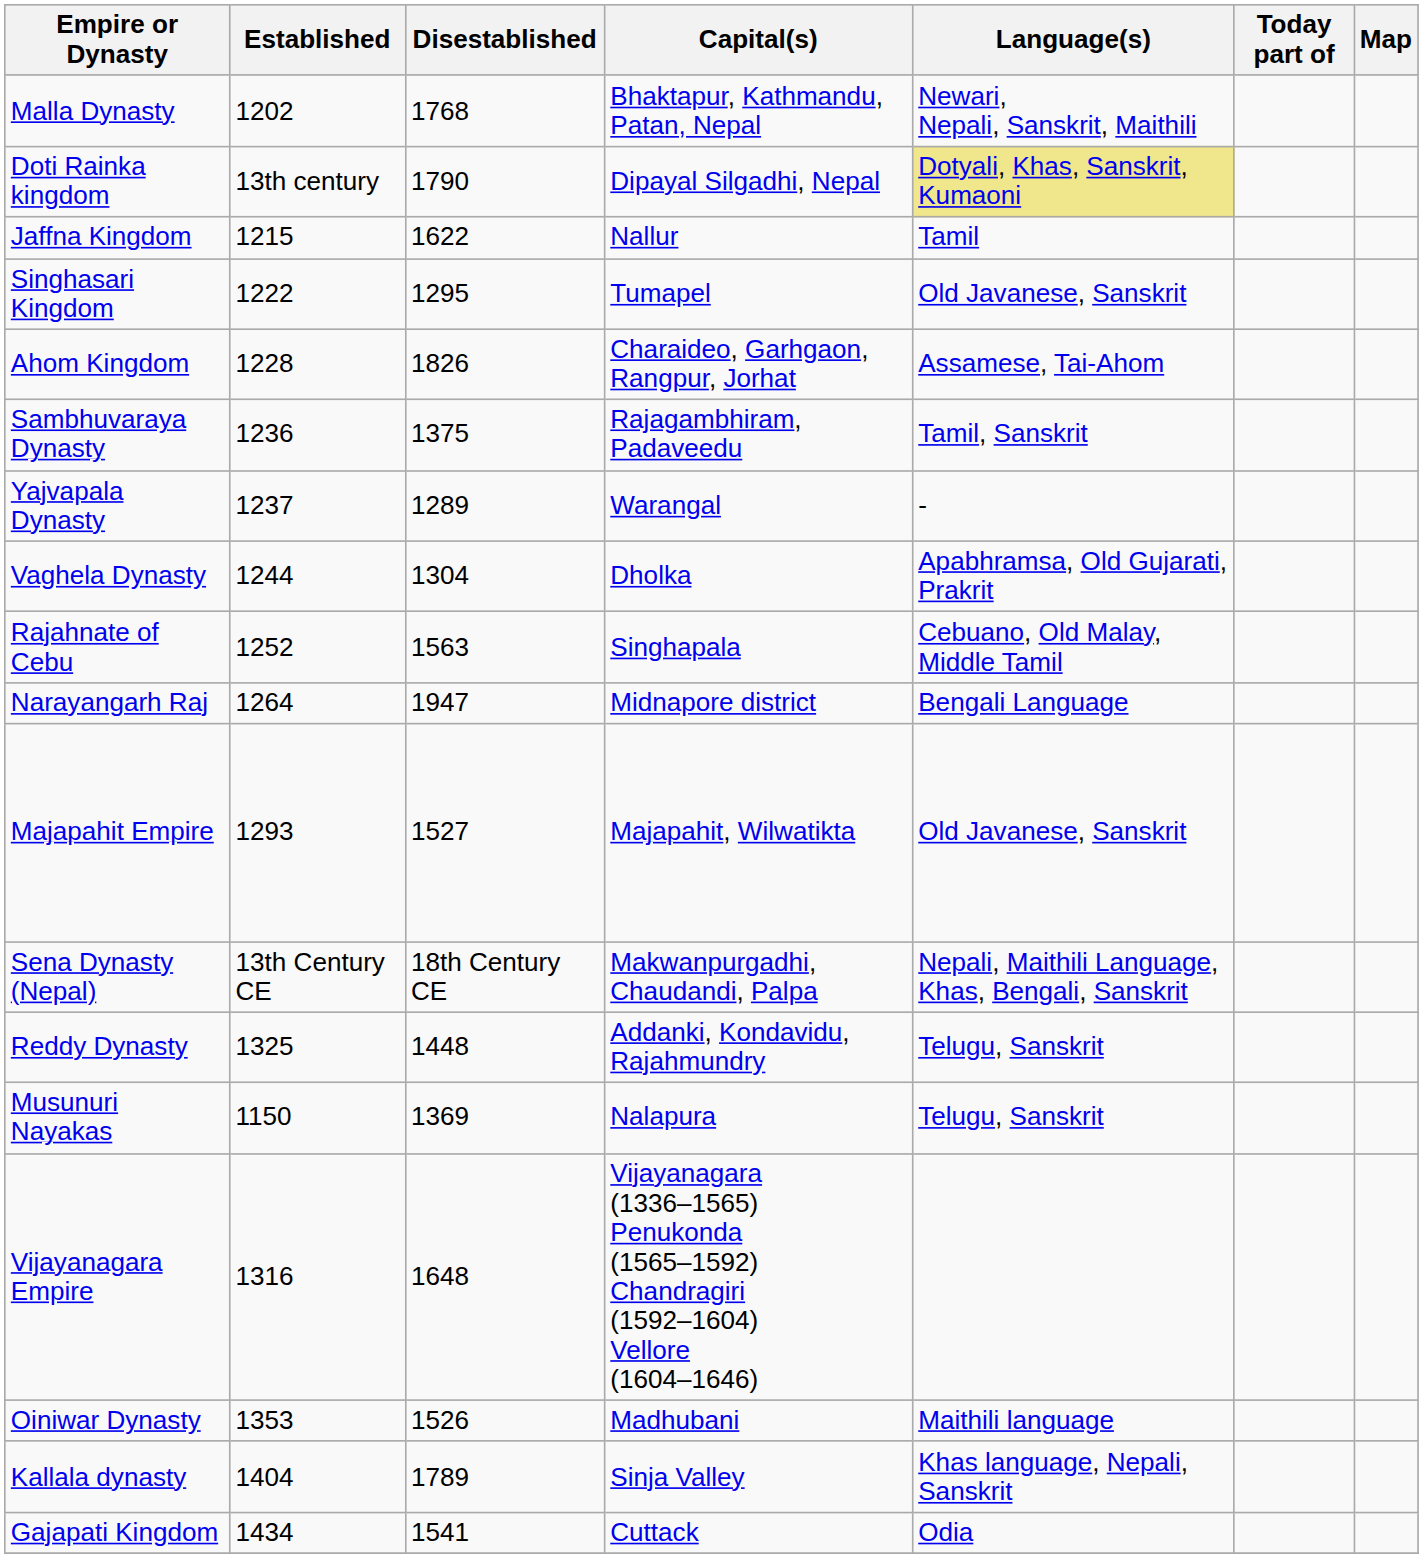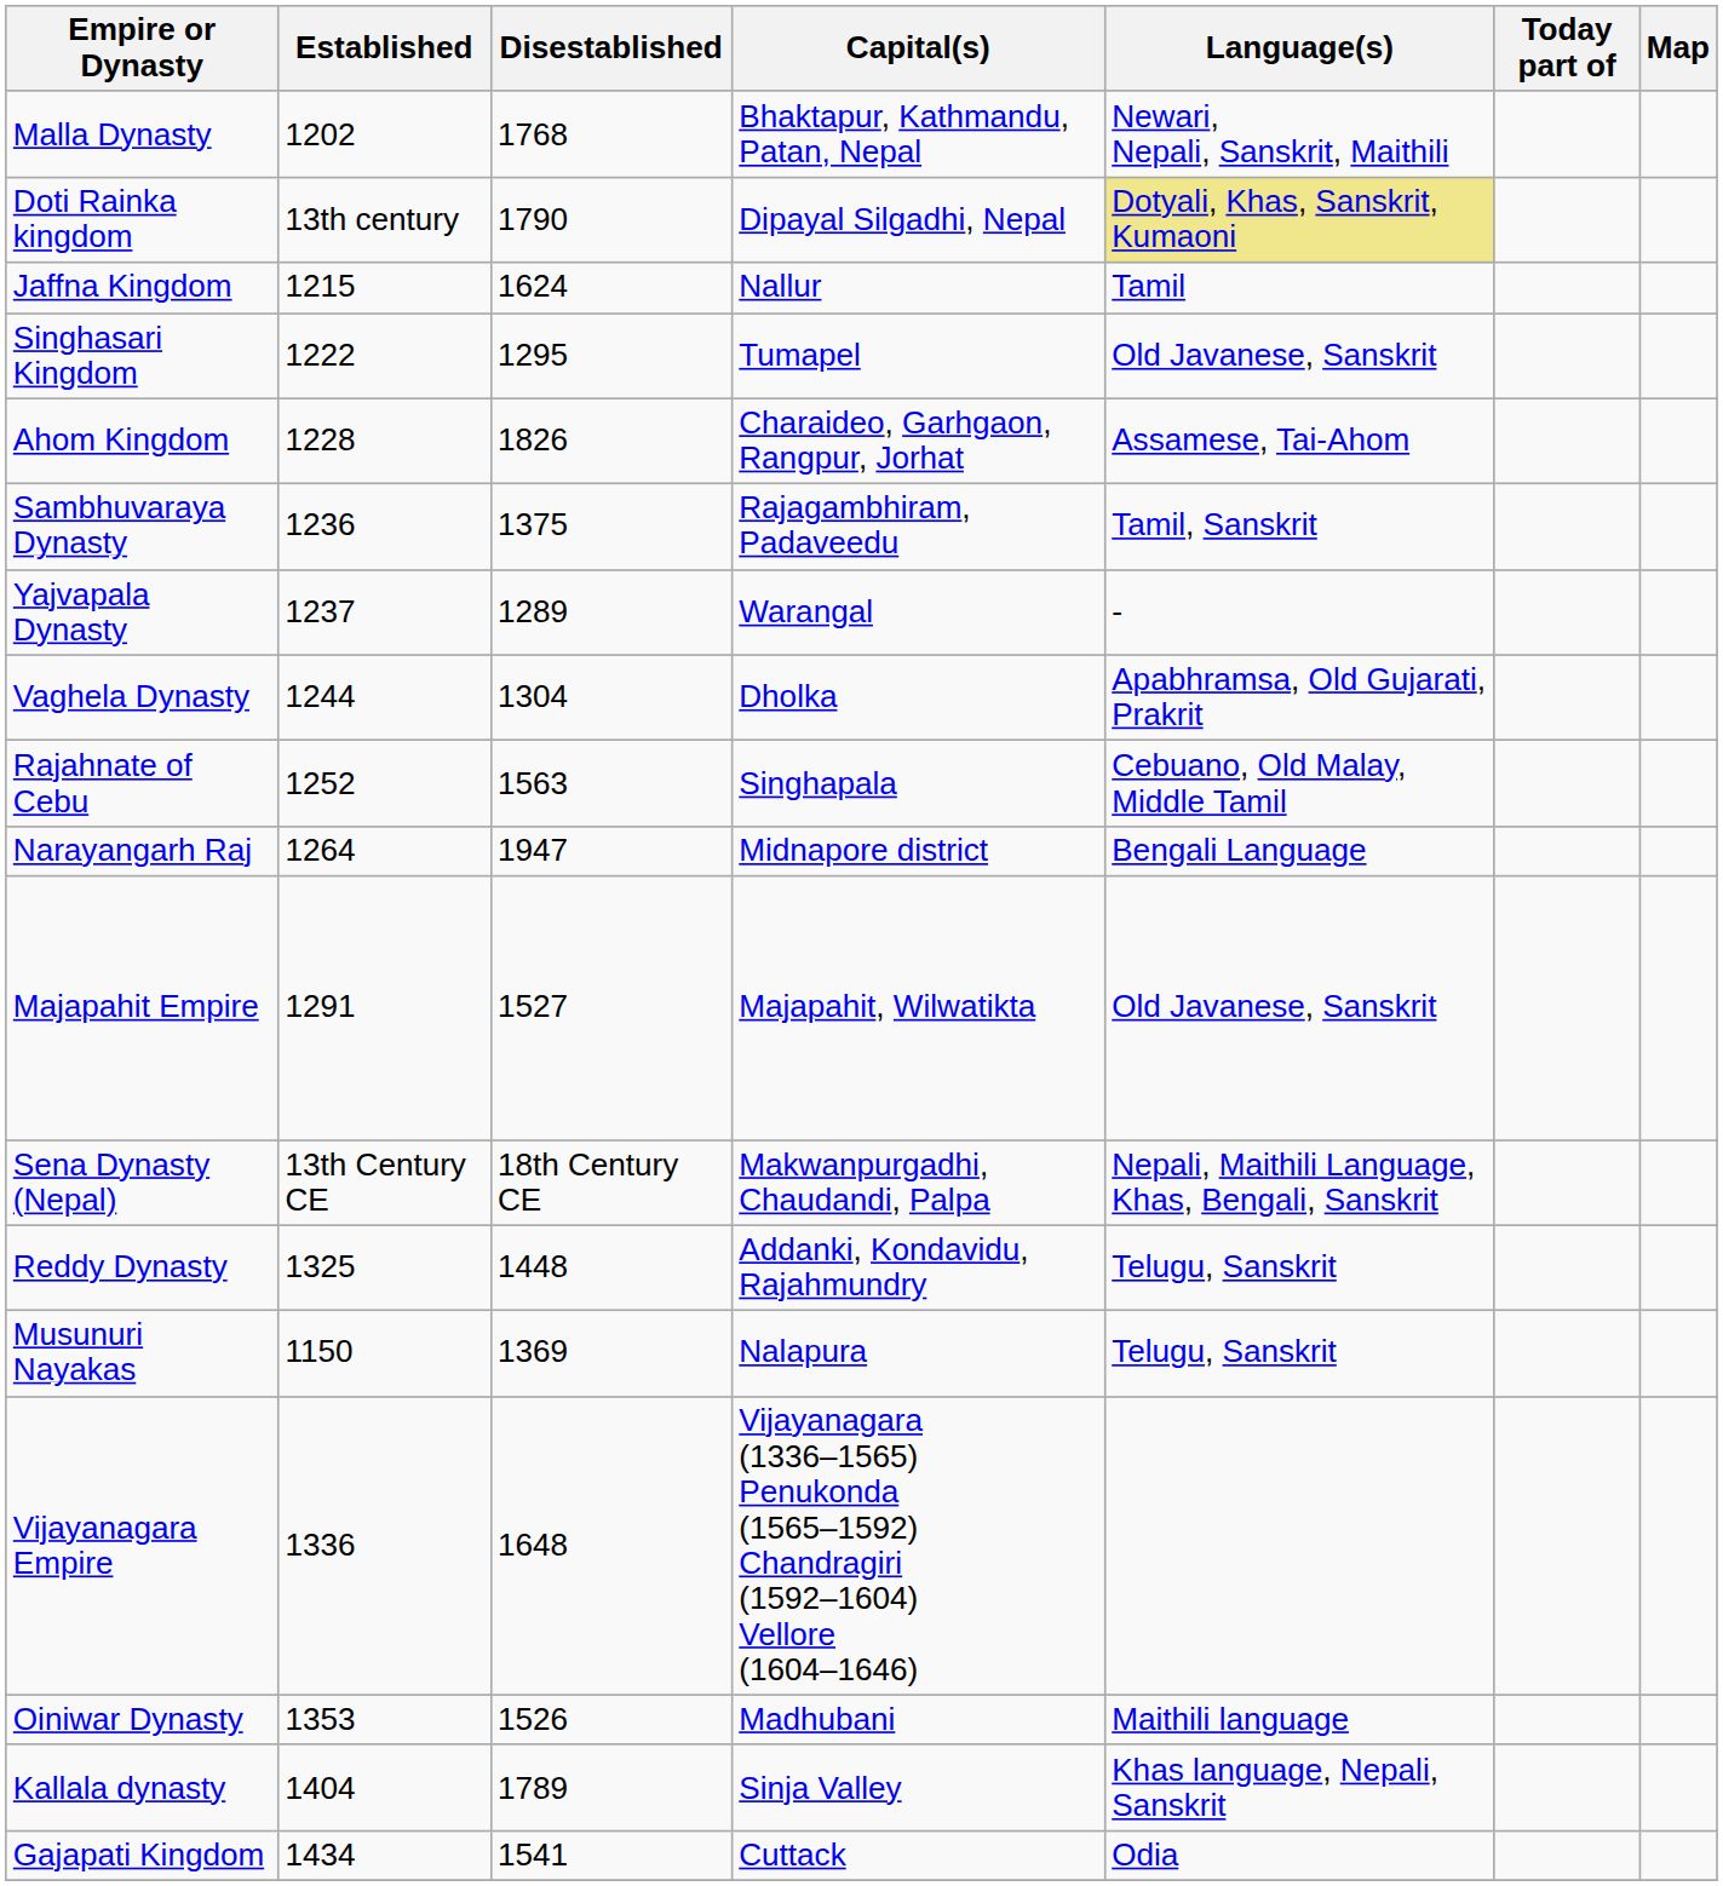 <table class="wikitable sortable static-row-numbers static-row-header-text">
 <tr>
 <th>Empire or Dynasty</th>
 <th>Established</th>
 <th>Disestablished</th>
 <th>Capital(s)</th>
 <th>Language(s)</th>
 <th>Today part of</th>
 <th>Map</th>
 </tr>
 <tr>
 <td><a href='#'>Malla Dynasty</a></td>
 <td>1202</td>
 <td>1768</td>
 <td><a href='#'>Bhaktapur</a>, <a href='#'>Kathmandu</a>, <a href='#'>Patan, Nepal</a></td>
 <td><a href='#'>Newari</a>,<br><a href='#'>Nepali</a>, <a href='#'>Sanskrit</a>, <a href='#'>Maithili</a></td>
 <td></td>
 <td></td>
 </tr>
 <tr>
 <td><a href='#'>Doti Rainka kingdom</a></td>
 <td>13th century</td>
 <td>1790</td>
 <td><a href='#'>Dipayal Silgadhi</a>, <a href='#'>Nepal</a></td>
 <td style="background: khaki;"><a href='#'>Dotyali</a>, <a href='#'>Khas</a>, <a href='#'>Sanskrit</a>, <a href='#'>Kumaoni</a></td>
 <td><br><br></td>
 <td></td>
 </tr>
 <tr>
 <td><a href='#'>Jaffna Kingdom</a></td>
 <td>1215</td>
-<td>1622</td>
+<td>1624</td>
 <td><a href='#'>Nallur</a></td>
 <td><a href='#'>Tamil</a></td>
 <td></td>
 <td></td>
 </tr>
 <tr>
 <td><a href='#'>Singhasari Kingdom</a></td>
 <td>1222</td>
 <td>1295</td>
 <td><a href='#'>Tumapel</a></td>
 <td><a href='#'>Old Javanese</a>, <a href='#'>Sanskrit</a></td>
 <td></td>
 <td></td>
 </tr>
 <tr>
 <td><a href='#'>Ahom Kingdom</a></td>
 <td>1228</td>
 <td>1826</td>
 <td><a href='#'>Charaideo</a>, <a href='#'>Garhgaon</a>, <a href='#'>Rangpur</a>, <a href='#'>Jorhat</a></td>
 <td><a href='#'>Assamese</a>, <a href='#'>Tai-Ahom</a></td>
 <td><br></td>
 <td></td>
 </tr>
 <tr>
 <td><a href='#'>Sambhuvaraya Dynasty</a></td>
 <td>1236</td>
 <td>1375</td>
 <td><a href='#'>Rajagambhiram</a>, <a href='#'>Padaveedu</a></td>
 <td><a href='#'>Tamil</a>, <a href='#'>Sanskrit</a></td>
 <td></td>
 <td></td>
 </tr>
 <tr>
 <td><a href='#'>Yajvapala Dynasty</a></td>
 <td>1237</td>
 <td>1289</td>
 <td><a href='#'>Warangal</a></td>
 <td>-</td>
 <td></td>
 <td></td>
 </tr>
 <tr>
 <td><a href='#'>Vaghela Dynasty</a></td>
 <td>1244</td>
 <td>1304</td>
 <td><a href='#'>Dholka</a></td>
 <td><a href='#'>Apabhramsa</a>, <a href='#'>Old Gujarati</a>, <a href='#'>Prakrit</a></td>
 <td></td>
 <td></td>
 </tr>
 <tr>
 <td><a href='#'>Rajahnate of Cebu</a></td>
 <td>1252</td>
 <td>1563</td>
 <td><a href='#'>Singhapala</a></td>
 <td><a href='#'>Cebuano</a>, <a href='#'>Old Malay</a>, <a href='#'>Middle Tamil</a></td>
 <td></td>
 <td></td>
 </tr>
 <tr>
 <td><a href='#'>Narayangarh Raj</a></td>
 <td>1264</td>
 <td>1947</td>
 <td><a href='#'>Midnapore district</a></td>
 <td><a href='#'>Bengali Language</a></td>
 <td></td>
 <td></td>
 </tr>
 <tr>
 <td><a href='#'>Majapahit Empire</a></td>
-<td>1293</td>
+<td>1291</td>
 <td>1527</td>
 <td><a href='#'>Majapahit</a>, <a href='#'>Wilwatikta</a></td>
 <td><a href='#'>Old Javanese</a>, <a href='#'>Sanskrit</a></td>
 <td><br><br><br><br><br><br><br></td>
 <td></td>
 </tr>
 <tr>
 <td><a href='#'>Sena Dynasty (Nepal)</a></td>
 <td>13th Century CE</td>
 <td>18th Century CE</td>
 <td><a href='#'>Makwanpurgadhi</a>, <a href='#'>Chaudandi</a>, <a href='#'>Palpa</a></td>
 <td><a href='#'>Nepali</a>, <a href='#'>Maithili Language</a>, <a href='#'>Khas</a>, <a href='#'>Bengali</a>, <a href='#'>Sanskrit</a></td>
 <td><br></td>
 <td></td>
 </tr>
 <tr>
 <td><a href='#'>Reddy Dynasty</a></td>
 <td>1325</td>
 <td>1448</td>
 <td><a href='#'>Addanki</a>, <a href='#'>Kondavidu</a>, <a href='#'>Rajahmundry</a></td>
 <td><a href='#'>Telugu</a>, <a href='#'>Sanskrit</a></td>
 <td></td>
 <td></td>
 </tr>
 <tr>
 <td><a href='#'>Musunuri Nayakas</a></td>
 <td>1150</td>
 <td>1369</td>
 <td><a href='#'>Nalapura</a></td>
 <td><a href='#'>Telugu</a>, <a href='#'>Sanskrit</a></td>
 <td></td>
 <td></td>
 </tr>
 <tr>
 <td><a href='#'>Vijayanagara Empire</a></td>
-<td>1316</td>
+<td>1336</td>
 <td>1648</td>
 <td><a href='#'>Vijayanagara</a><br> (1336–1565)<br><a href='#'>Penukonda</a><br> (1565–1592)<br><a href='#'>Chandragiri</a><br> (1592–1604)<br><a href='#'>Vellore</a><br>(1604–1646)</td>
 <td></td>
 <td></td>
 </tr>
 <tr>
 <td><a href='#'>Oiniwar Dynasty</a></td>
 <td>1353</td>
 <td>1526</td>
 <td><a href='#'>Madhubani</a></td>
 <td><a href='#'>Maithili language</a></td>
 <td></td>
 <td></td>
 </tr>
 <tr>
 <td><a href='#'>Kallala dynasty</a></td>
 <td>1404</td>
 <td>1789</td>
 <td><a href='#'>Sinja Valley</a></td>
 <td><a href='#'>Khas language</a>, <a href='#'>Nepali</a>, <a href='#'>Sanskrit</a></td>
 <td><br></td>
 <td></td>
 </tr>
 <tr>
 <td><a href='#'>Gajapati Kingdom</a></td>
 <td>1434</td>
 <td>1541</td>
 <td><a href='#'>Cuttack</a></td>
 <td><a href='#'>Odia</a></td>
 <td></td>
 <td></td>
 </tr>
 <tr>
 </tr>
 </table>
